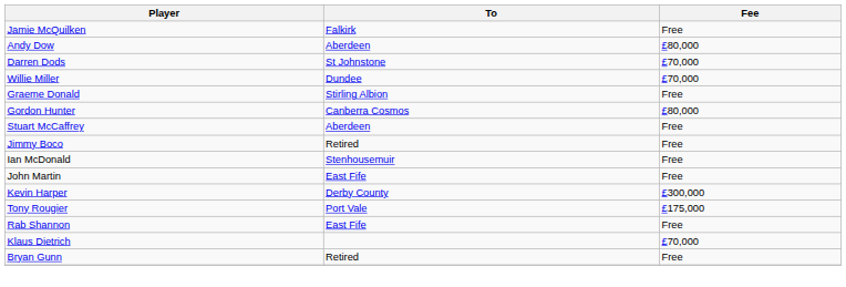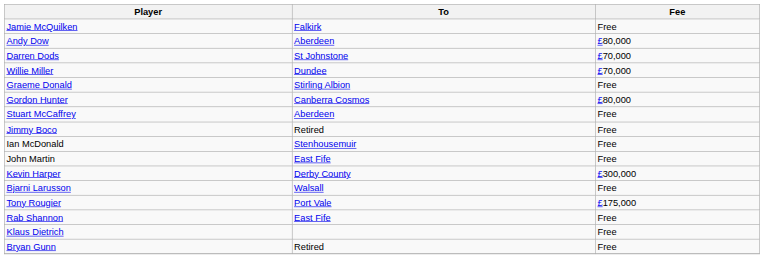 <table class="wikitable" style="text-align:center; font-size:95%;width:98%; text-align:left">
 <tr>
 <th>Player</th>
 <th>To</th>
 <th>Fee</th>
 </tr>
 <tr --->
 <td> <a href='#'>Jamie McQuilken</a></td>
 <td><a href='#'>Falkirk</a></td>
 <td>Free</td>
 </tr>
 <tr>
 <td> <a href='#'>Andy Dow</a></td>
 <td><a href='#'>Aberdeen</a></td>
 <td><a href='#'>£</a>80,000</td>
 </tr>
 <tr>
 <td> <a href='#'>Darren Dods</a></td>
 <td><a href='#'>St Johnstone</a></td>
 <td><a href='#'>£</a>70,000</td>
 </tr>
 <tr>
 <td> <a href='#'>Willie Miller</a></td>
 <td><a href='#'>Dundee</a></td>
 <td><a href='#'>£</a>70,000</td>
 </tr>
 <tr>
 <td> <a href='#'>Graeme Donald</a></td>
 <td><a href='#'>Stirling Albion</a></td>
 <td>Free</td>
 </tr>
 <tr>
 <td> <a href='#'>Gordon Hunter</a></td>
 <td><a href='#'>Canberra Cosmos</a></td>
 <td><a href='#'>£</a>80,000</td>
 </tr>
 <tr>
 <td> <a href='#'>Stuart McCaffrey</a></td>
 <td><a href='#'>Aberdeen</a></td>
 <td>Free</td>
 </tr>
 <tr>
 <td> <a href='#'>Jimmy Boco</a></td>
 <td>Retired</td>
 <td>Free</td>
 </tr>
 <tr>
 <td> Ian McDonald</td>
 <td><a href='#'>Stenhousemuir</a></td>
 <td>Free</td>
 </tr>
 <tr>
 <td> John Martin</td>
 <td><a href='#'>East Fife</a></td>
 <td>Free</td>
 </tr>
 <tr>
 <td> <a href='#'>Kevin Harper</a></td>
 <td><a href='#'>Derby County</a></td>
 <td><a href='#'>£</a>300,000</td>
 </tr>
 <tr>
+<td> <a href='#'>Bjarni Larusson</a></td>
+<td><a href='#'>Walsall</a></td>
+<td>Free</td>
+</tr>
+<tr>
 <td> <a href='#'>Tony Rougier</a></td>
 <td><a href='#'>Port Vale</a></td>
 <td><a href='#'>£</a>175,000</td>
 </tr>
 <tr>
 <td> <a href='#'>Rab Shannon</a></td>
 <td><a href='#'>East Fife</a></td>
 <td>Free</td>
 </tr>
 <tr>
 <td> <a href='#'>Klaus Dietrich</a></td>
 <td></td>
-<td><a href='#'>£</a>70,000</td>
+<td>Free</td>
 </tr>
 <tr>
 <td> <a href='#'>Bryan Gunn</a></td>
 <td>Retired</td>
 <td>Free</td>
 </tr>
 <tr>
 </tr>
 </table>
